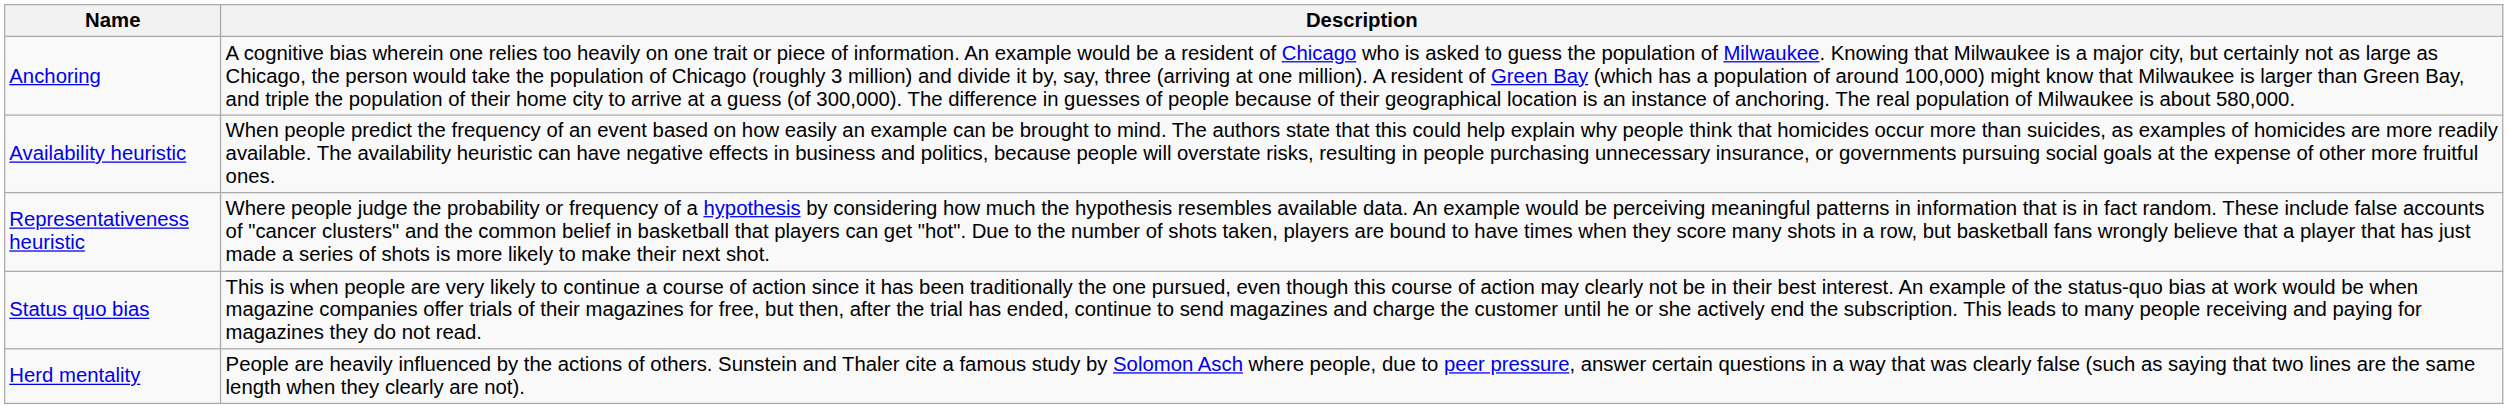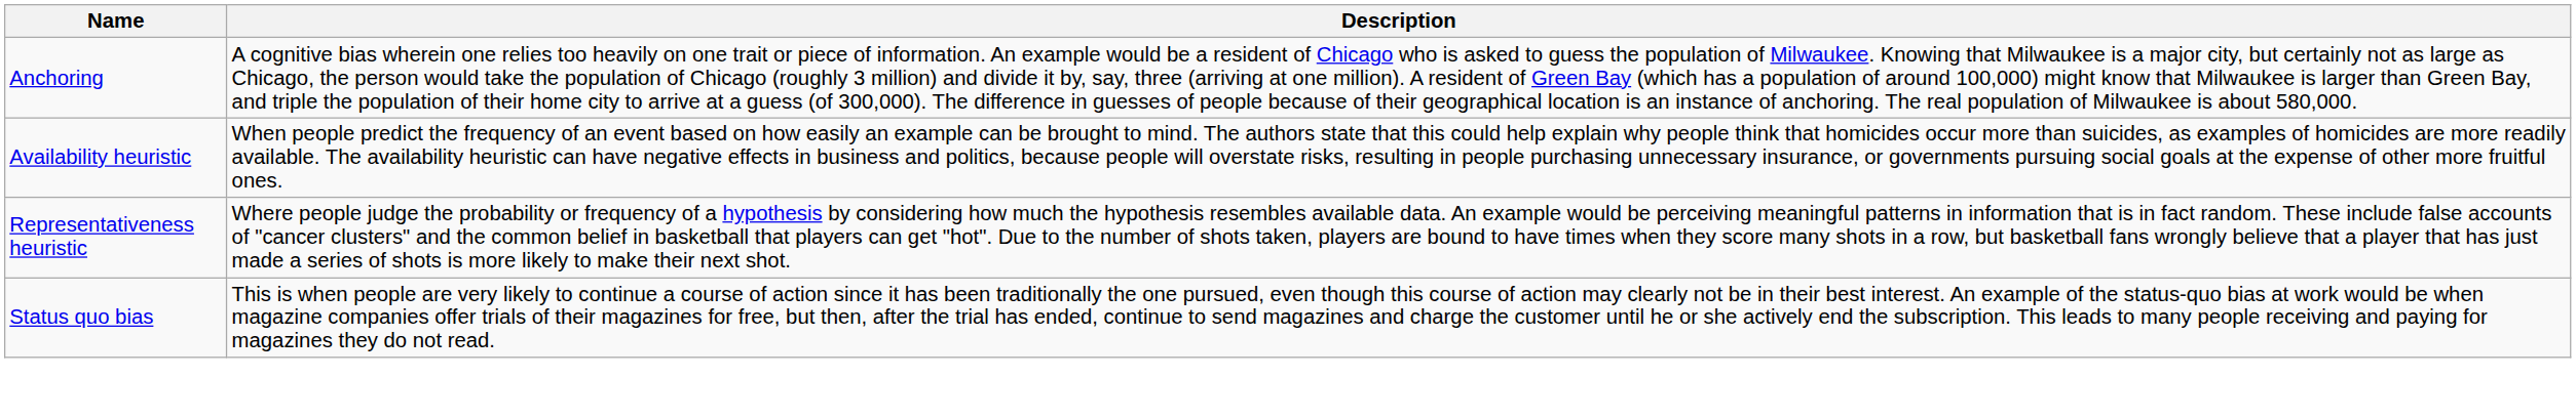 <table class="wikitable">
 <tr>
 <th>Name</th>
 <th>Description</th>
 </tr>
 <tr>
 <td><a href='#'>Anchoring</a></td>
 <td>A cognitive bias wherein one relies too heavily on one trait or piece of information. An example would be a resident of <a href='#'>Chicago</a> who is asked to guess the population of <a href='#'>Milwaukee</a>. Knowing that Milwaukee is a major city, but certainly not as large as Chicago, the person would take the population of Chicago (roughly 3 million) and divide it by, say, three (arriving at one million). A resident of <a href='#'>Green Bay</a> (which has a population of around 100,000) might know that Milwaukee is larger than Green Bay, and triple the population of their home city to arrive at a guess (of 300,000). The difference in guesses of people because of their geographical location is an instance of anchoring. The real population of Milwaukee is about 580,000.</td>
 </tr>
 <tr>
 <td><a href='#'>Availability heuristic</a></td>
 <td>When people predict the frequency of an event based on how easily an example can be brought to mind. The authors state that this could help explain why people think that homicides occur more than suicides, as examples of homicides are more readily available. The availability heuristic can have negative effects in business and politics, because people will overstate risks, resulting in people purchasing unnecessary insurance, or governments pursuing social goals at the expense of other more fruitful ones.</td>
 </tr>
 <tr>
 <td><a href='#'>Representativeness heuristic</a></td>
 <td>Where people judge the probability or frequency of a <a href='#'>hypothesis</a> by considering how much the hypothesis resembles available data. An example would be perceiving meaningful patterns in information that is in fact random. These include false accounts of "cancer clusters" and the common belief in basketball that players can get "hot". Due to the number of shots taken, players are bound to have times when they score many shots in a row, but basketball fans wrongly believe that a player that has just made a series of shots is more likely to make their next shot.</td>
 </tr>
 <tr>
 <td><a href='#'>Status quo bias</a></td>
 <td>This is when people are very likely to continue a course of action since it has been traditionally the one pursued, even though this course of action may clearly not be in their best interest. An example of the status-quo bias at work would be when magazine companies offer trials of their magazines for free, but then, after the trial has ended, continue to send magazines and charge the customer until he or she actively end the subscription. This leads to many people receiving and paying for magazines they do not read.</td>
 </tr>
-<tr>
-<td><a href='#'>Herd mentality</a></td>
-<td>People are heavily influenced by the actions of others. Sunstein and Thaler cite a famous study by <a href='#'>Solomon Asch</a> where people, due to <a href='#'>peer pressure</a>, answer certain questions in a way that was clearly false (such as saying that two lines are the same length when they clearly are not).</td>
-</tr>
 </table>
